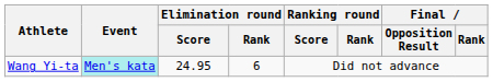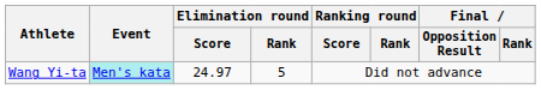 <table class="wikitable" style="font-size:90%;">
 <tr>
 <th rowspan=2>Athlete</th>
 <th rowspan=2>Event</th>
 <th colspan=2>Elimination round</th>
 <th colspan=2>Ranking round</th>
 <th colspan=2>Final / </th>
 </tr>
 <tr style="font-size:95%">
 <th>Score</th>
 <th>Rank</th>
 <th>Score</th>
 <th>Rank</th>
 <th>Opposition<br>Result</th>
 <th>Rank</th>
 </tr>
 <tr align=center>
 <td align=left><a href='#'>Wang Yi-ta</a></td>
 <td align=left style="background: paleturquoise;"><a href='#'>Men's kata</a></td>
-<td>24.95</td>
-<td>6</td>
+<td>24.97</td>
+<td>5</td>
 <td colspan=4>Did not advance</td>
 </tr>
 </table>
